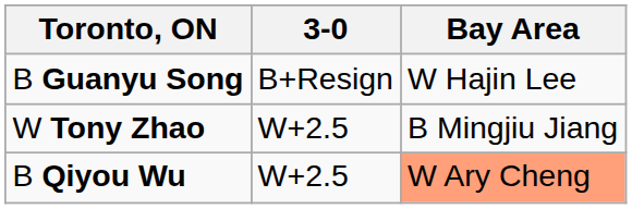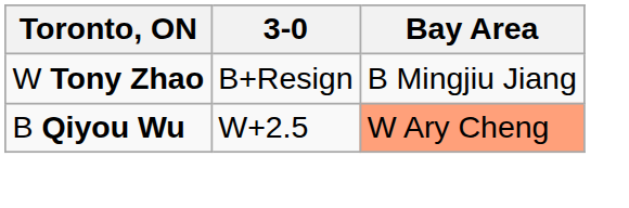 <table class="wikitable">
 <tr>
 <th>Toronto, ON</th>
 <th>3-0</th>
 <th>Bay Area</th>
 </tr>
 <tr>
-<td>B <strong>Guanyu Song</strong></td>
+<td>W <strong>Tony Zhao</strong></td>
 <td>B+Resign</td>
-<td>W Hajin Lee</td>
-</tr>
-<tr>
-<td>W <strong>Tony Zhao</strong></td>
-<td>W+2.5</td>
 <td>B Mingjiu Jiang</td>
 </tr>
 <tr>
 <td>B <strong>Qiyou Wu</strong></td>
 <td>W+2.5</td>
 <td style="background: lightsalmon;">W Ary Cheng</td>
 </tr>
 </table>
